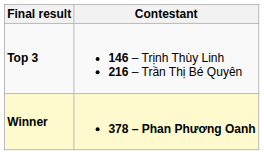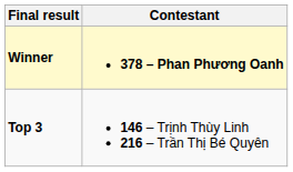 <table class="wikitable sortable" style="font-size: 95%;">
 <tr>
 <th>Final result</th>
 <th>Contestant</th>
 </tr>
+<tr style="background-color:#FFFACD; font-weight: bold">
+<td><strong>Winner</strong></td>
+<td><br><ul><li><strong>378</strong> – Phan Phương Oanh</li></ul></td>
+</tr>
 <tr>
 <td><strong>Top 3</strong></td>
 <td><br><ul><li><strong>146</strong> – Trịnh Thùy Linh</li><li><strong>216</strong> – Trần Thị Bé Quyên</li></ul></td>
 </tr>
-<tr style="background-color:#FFFACD; font-weight: bold">
-<td><strong>Winner</strong></td>
-<td><br><ul><li><strong>378</strong> – Phan Phương Oanh</li></ul></td>
-</tr>
 </table>
